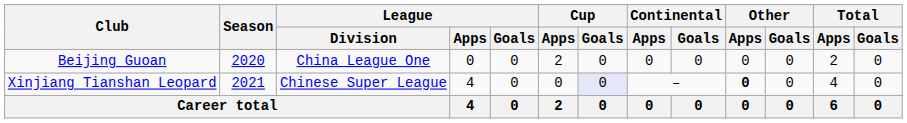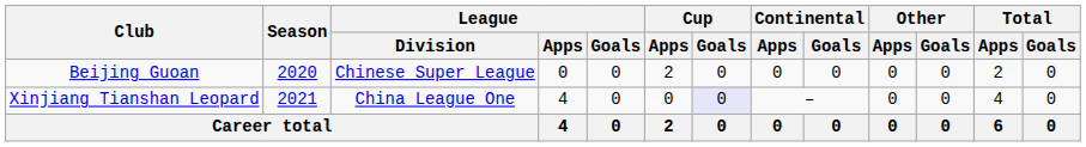 <table class="wikitable" style="text-align: center">
 <tr>
 <th rowspan="2">Club</th>
 <th rowspan="2">Season</th>
 <th colspan="3">League</th>
 <th colspan="2">Cup</th>
 <th colspan="2">Continental</th>
 <th colspan="2">Other</th>
 <th colspan="2">Total</th>
 </tr>
 <tr>
 <th>Division</th>
 <th>Apps</th>
 <th>Goals</th>
 <th>Apps</th>
 <th>Goals</th>
 <th>Apps</th>
 <th>Goals</th>
 <th>Apps</th>
 <th>Goals</th>
 <th>Apps</th>
 <th>Goals</th>
 </tr>
 <tr>
 <td><a href='#'>Beijing Guoan</a></td>
 <td><a href='#'>2020</a></td>
-<td><a href='#'>China League One</a></td>
+<td><a href='#'>Chinese Super League</a></td>
 <td>0</td>
 <td>0</td>
 <td>2</td>
 <td>0</td>
 <td>0</td>
 <td>0</td>
 <td>0</td>
 <td>0</td>
 <td>2</td>
 <td>0</td>
 </tr>
 <tr>
 <td><a href='#'>Xinjiang Tianshan Leopard</a></td>
 <td><a href='#'>2021</a></td>
-<td><a href='#'>Chinese Super League</a></td>
+<td><a href='#'>China League One</a></td>
 <td>4</td>
 <td>0</td>
 <td>0</td>
 <td style="background: lavender;">0</td>
 <td colspan="2">–</td>
-<td><strong>0</strong></td>
+<td>0</td>
 <td>0</td>
 <td>4</td>
 <td>0</td>
 </tr>
 <tr>
 <th colspan=3>Career total</th>
 <th>4</th>
 <th>0</th>
 <th>2</th>
 <th>0</th>
 <th>0</th>
 <th>0</th>
 <th>0</th>
 <th>0</th>
 <th>6</th>
 <th>0</th>
 </tr>
 </table>
